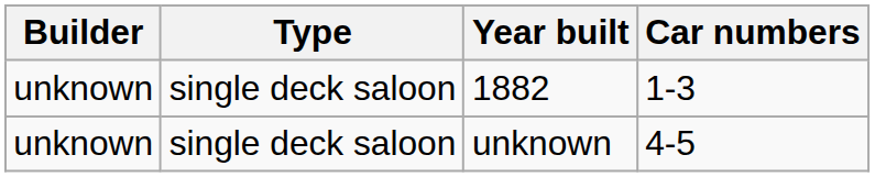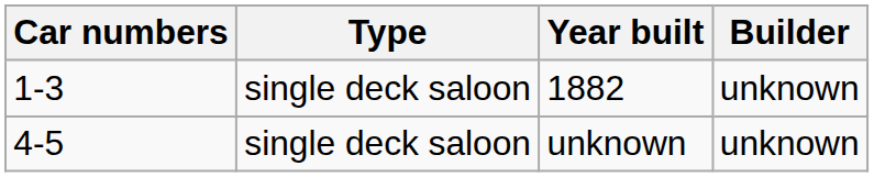 <table class="wikitable">
 <tr>
-<th>Builder</th>
+<th>Car numbers</th>
 <th>Type</th>
 <th>Year built</th>
-<th>Car numbers</th>
+<th>Builder</th>
 </tr>
 <tr>
-<td>unknown</td>
+<td>1-3</td>
 <td>single deck saloon</td>
 <td>1882</td>
-<td>1-3</td>
+<td>unknown</td>
 </tr>
 <tr>
-<td>unknown</td>
+<td>4-5</td>
 <td>single deck saloon</td>
 <td>unknown</td>
-<td>4-5</td>
+<td>unknown</td>
 </tr>
 </table>
